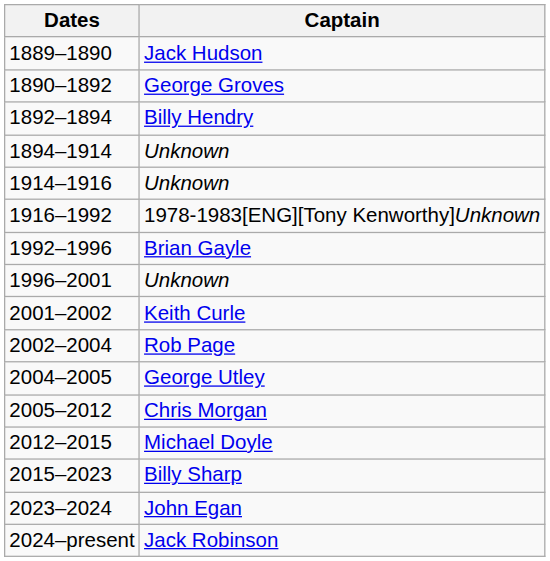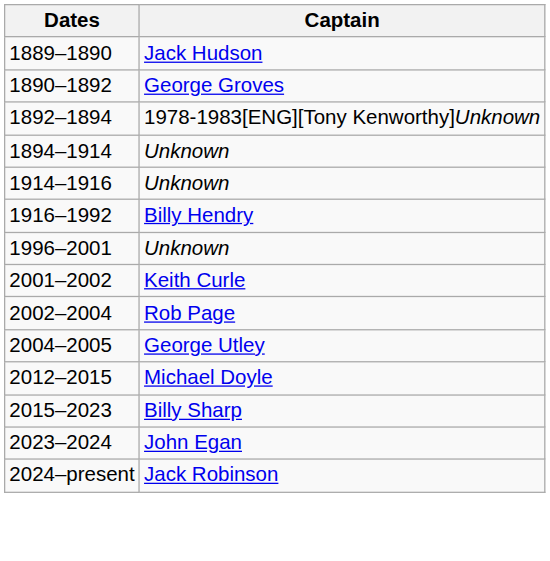 <table class="wikitable plainrowheaders unsortable">
 <tr>
 <th scope="col">Dates</th>
 <th scope="col">Captain</th>
 </tr>
 <tr>
 <td>1889–1890</td>
 <td> <a href='#'>Jack Hudson</a></td>
 </tr>
 <tr>
 <td>1890–1892</td>
 <td> <a href='#'>George Groves</a></td>
 </tr>
 <tr>
 <td>1892–1894</td>
-<td> <a href='#'>Billy Hendry</a></td>
+<td>1978-1983[ENG][Tony Kenworthy]<em>Unknown</em></td>
 </tr>
 <tr>
 <td>1894–1914</td>
 <td><em>Unknown</em></td>
 </tr>
 <tr>
 <td>1914–1916</td>
 <td><em>Unknown</em></td>
 </tr>
 <tr>
 <td>1916–1992</td>
-<td>1978-1983[ENG][Tony Kenworthy]<em>Unknown</em></td>
-</tr>
-<tr>
-<td>1992–1996</td>
-<td> <a href='#'>Brian Gayle</a></td>
+<td> <a href='#'>Billy Hendry</a></td>
 </tr>
 <tr>
 <td>1996–2001</td>
 <td><em>Unknown</em></td>
 </tr>
 <tr>
 <td>2001–2002</td>
 <td> <a href='#'>Keith Curle</a></td>
 </tr>
 <tr>
 <td>2002–2004</td>
 <td> <a href='#'>Rob Page</a></td>
 </tr>
 <tr>
 <td>2004–2005</td>
 <td> <a href='#'>George Utley</a></td>
 </tr>
 <tr>
-<td>2005–2012</td>
-<td> <a href='#'>Chris Morgan</a></td>
-</tr>
-<tr>
 <td>2012–2015</td>
 <td> <a href='#'>Michael Doyle</a></td>
 </tr>
 <tr>
 <td>2015–2023</td>
 <td> <a href='#'>Billy Sharp</a></td>
 </tr>
 <tr>
 <td>2023–2024</td>
 <td> <a href='#'>John Egan</a></td>
 </tr>
 <tr>
 <td>2024–present</td>
 <td> <a href='#'>Jack Robinson</a></td>
 </tr>
 </table>
